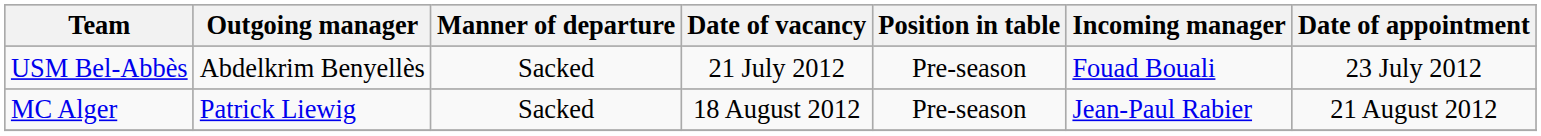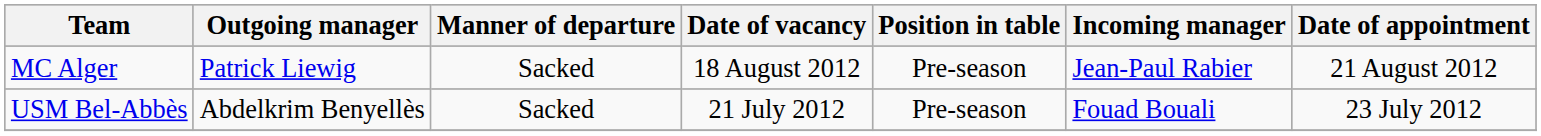 <table class="wikitable sortable">
 <tr>
 <th>Team</th>
 <th>Outgoing manager</th>
 <th>Manner of departure</th>
 <th>Date of vacancy</th>
 <th>Position in table</th>
 <th>Incoming manager</th>
 <th>Date of appointment</th>
 </tr>
 <tr>
+<td><a href='#'>MC Alger</a></td>
+<td> <a href='#'>Patrick Liewig</a></td>
+<td align=center>Sacked</td>
+<td align=center>18 August 2012</td>
+<td align=center>Pre-season</td>
+<td> <a href='#'>Jean-Paul Rabier</a></td>
+<td align=center>21 August 2012</td>
+</tr>
+<tr>
 <td><a href='#'>USM Bel-Abbès</a></td>
 <td> Abdelkrim Benyellès</td>
 <td align=center>Sacked</td>
 <td align=center>21 July 2012</td>
 <td align=center>Pre-season</td>
 <td> <a href='#'>Fouad Bouali</a></td>
 <td align=center>23 July 2012</td>
 </tr>
 <tr>
-<td><a href='#'>MC Alger</a></td>
-<td> <a href='#'>Patrick Liewig</a></td>
-<td align=center>Sacked</td>
-<td align=center>18 August 2012</td>
-<td align=center>Pre-season</td>
-<td> <a href='#'>Jean-Paul Rabier</a></td>
-<td align=center>21 August 2012</td>
-</tr>
-<tr>
 </tr>
 </table>
